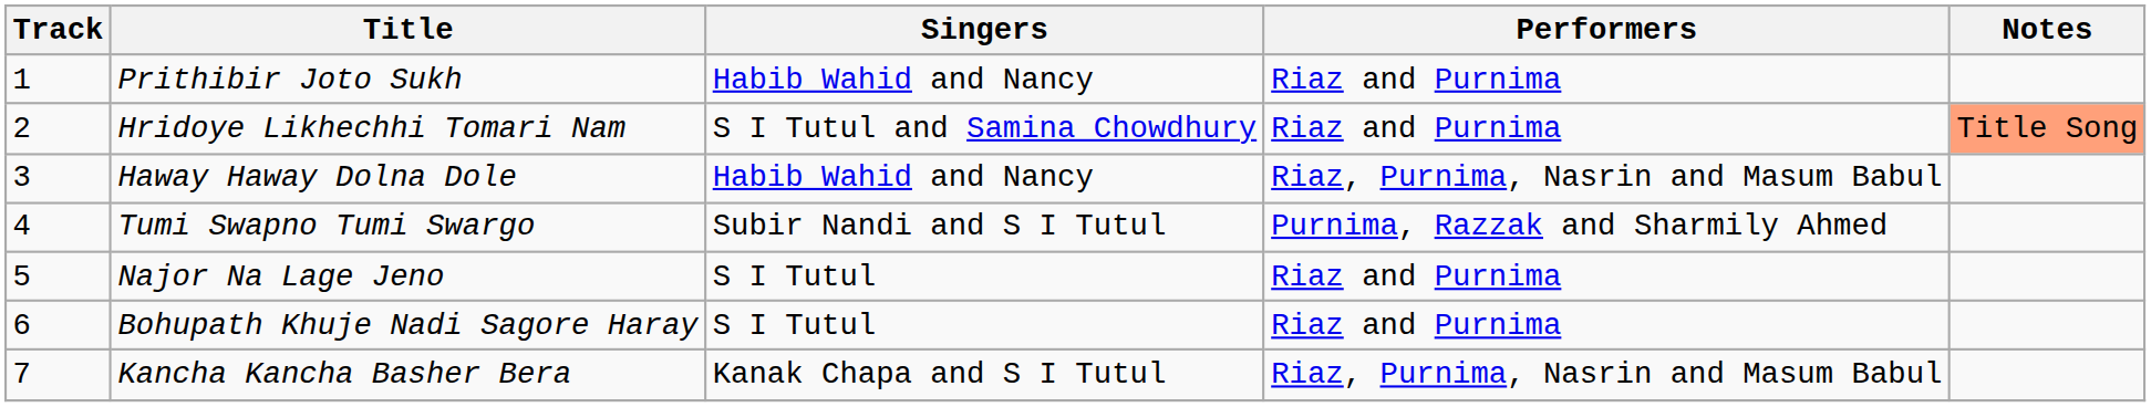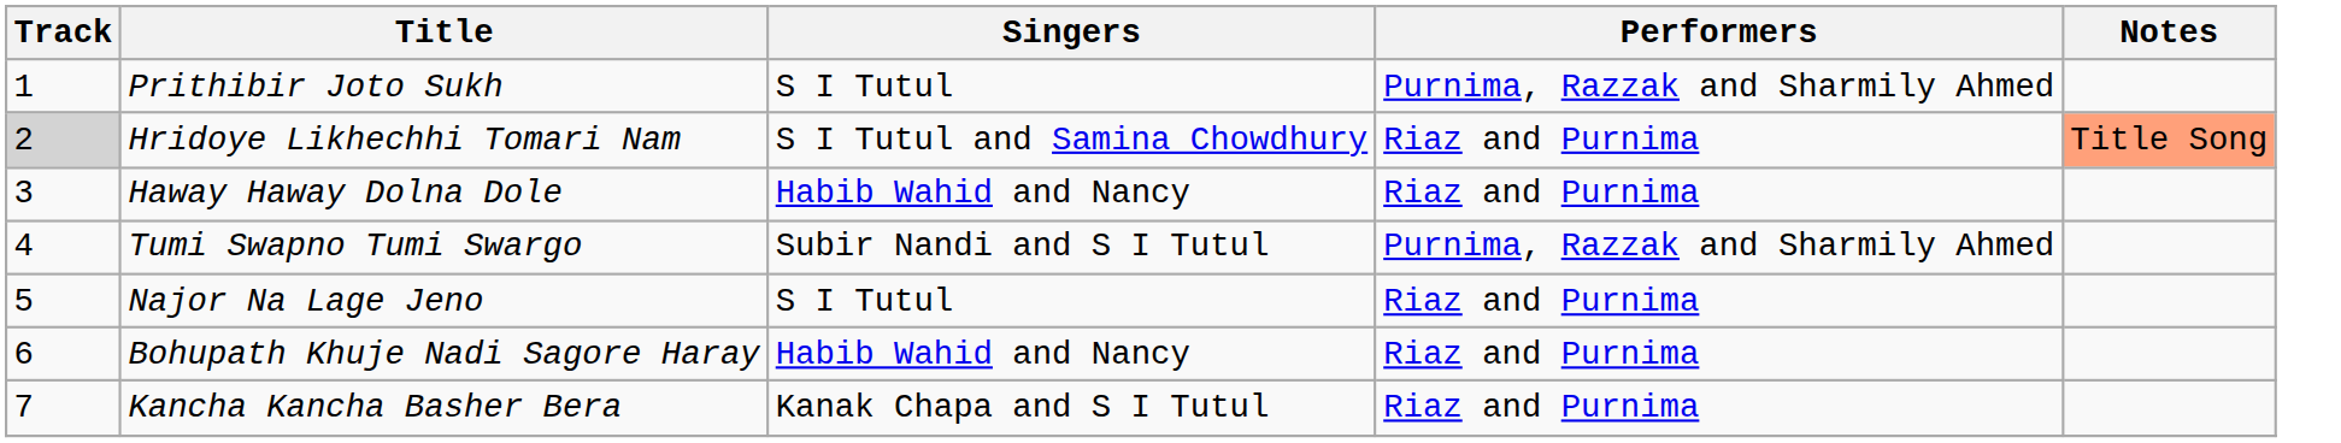 <table class="wikitable">
 <tr>
 <th>Track</th>
 <th>Title</th>
 <th>Singers</th>
 <th>Performers</th>
 <th>Notes</th>
 </tr>
 <tr>
 <td>1</td>
 <td><em>Prithibir Joto Sukh</em></td>
-<td><a href='#'>Habib Wahid</a> and Nancy</td>
-<td><a href='#'>Riaz</a> and <a href='#'>Purnima</a></td>
+<td>S I Tutul</td>
+<td><a href='#'>Purnima</a>, <a href='#'>Razzak</a> and Sharmily Ahmed</td>
 <td></td>
 </tr>
 <tr>
-<td>2</td>
+<td style="background: lightgrey;">2</td>
 <td><em>Hridoye Likhechhi Tomari Nam</em></td>
 <td>S I Tutul and <a href='#'>Samina Chowdhury</a></td>
 <td><a href='#'>Riaz</a> and <a href='#'>Purnima</a></td>
 <td style="background: lightsalmon;">Title Song</td>
 </tr>
 <tr>
 <td>3</td>
 <td><em>Haway Haway Dolna Dole</em></td>
 <td><a href='#'>Habib Wahid</a> and Nancy</td>
-<td><a href='#'>Riaz</a>, <a href='#'>Purnima</a>, Nasrin and Masum Babul</td>
+<td><a href='#'>Riaz</a> and <a href='#'>Purnima</a></td>
 </tr>
 <tr>
 <td>4</td>
 <td><em>Tumi Swapno Tumi Swargo</em></td>
 <td>Subir Nandi and S I Tutul</td>
 <td><a href='#'>Purnima</a>, <a href='#'>Razzak</a> and Sharmily Ahmed</td>
 <td></td>
 </tr>
 <tr>
 <td>5</td>
 <td><em>Najor Na Lage Jeno</em></td>
 <td>S I Tutul</td>
 <td><a href='#'>Riaz</a> and <a href='#'>Purnima</a></td>
 <td></td>
 </tr>
 <tr>
 <td>6</td>
 <td><em>Bohupath Khuje Nadi Sagore Haray</em></td>
-<td>S I Tutul</td>
+<td><a href='#'>Habib Wahid</a> and Nancy</td>
 <td><a href='#'>Riaz</a> and <a href='#'>Purnima</a></td>
 <td></td>
 </tr>
 <tr>
 <td>7</td>
 <td><em>Kancha Kancha Basher Bera</em></td>
 <td>Kanak Chapa and S I Tutul</td>
-<td><a href='#'>Riaz</a>, <a href='#'>Purnima</a>, Nasrin and Masum Babul</td>
+<td><a href='#'>Riaz</a> and <a href='#'>Purnima</a></td>
 <td></td>
 </tr>
 <tr>
 </tr>
 </table>
